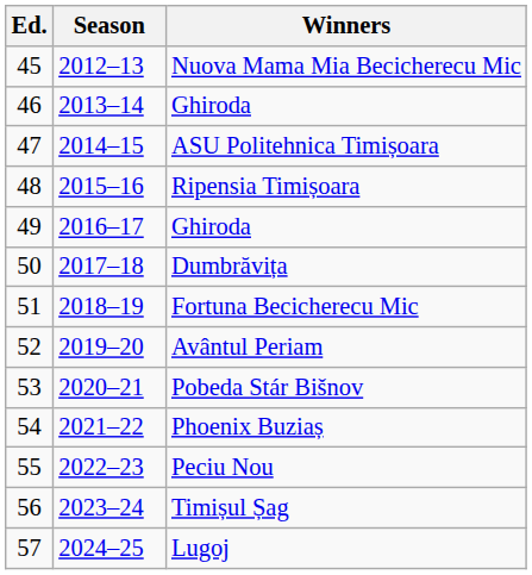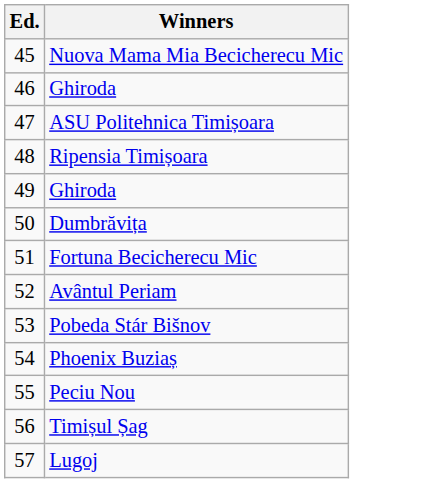 <table class="wikitable" style="font-size:90%">
 <tr>
 <th><abbr>Ed.</abbr></th>
-<th width="60">Season</th>
 <th width="auto">Winners</th>
 </tr>
 <tr>
 <td align=center>45</td>
-<td><a href='#'>2012–13</a></td>
 <td><a href='#'>Nuova Mama Mia Becicherecu Mic</a></td>
 </tr>
 <tr>
 <td align=center>46</td>
-<td><a href='#'>2013–14</a></td>
 <td><a href='#'>Ghiroda</a></td>
 </tr>
 <tr>
 <td align=center>47</td>
-<td><a href='#'>2014–15</a></td>
 <td><a href='#'>ASU Politehnica Timișoara</a></td>
 </tr>
 <tr>
 <td align=center>48</td>
-<td><a href='#'>2015–16</a></td>
 <td><a href='#'>Ripensia Timișoara</a></td>
 </tr>
 <tr>
 <td align=center>49</td>
-<td><a href='#'>2016–17</a></td>
 <td><a href='#'>Ghiroda</a></td>
 </tr>
 <tr>
 <td align=center>50</td>
-<td><a href='#'>2017–18</a></td>
 <td><a href='#'>Dumbrăvița</a></td>
 </tr>
 <tr>
 <td align=center>51</td>
-<td><a href='#'>2018–19</a></td>
 <td><a href='#'>Fortuna Becicherecu Mic</a></td>
 </tr>
 <tr>
 <td align=center>52</td>
-<td><a href='#'>2019–20</a></td>
 <td><a href='#'>Avântul Periam</a></td>
 </tr>
 <tr>
 <td align=center>53</td>
-<td><a href='#'>2020–21</a></td>
 <td><a href='#'>Pobeda Stár Bišnov</a></td>
 </tr>
 <tr>
 <td align=center>54</td>
-<td><a href='#'>2021–22</a></td>
 <td><a href='#'>Phoenix Buziaș</a></td>
 </tr>
 <tr>
 <td align=center>55</td>
-<td><a href='#'>2022–23</a></td>
 <td><a href='#'>Peciu Nou</a></td>
 </tr>
 <tr>
 <td align=center>56</td>
-<td><a href='#'>2023–24</a></td>
 <td><a href='#'>Timișul Șag</a></td>
 </tr>
 <tr>
 <td align=center>57</td>
-<td><a href='#'>2024–25</a></td>
 <td><a href='#'>Lugoj</a></td>
 </tr>
 </table>
